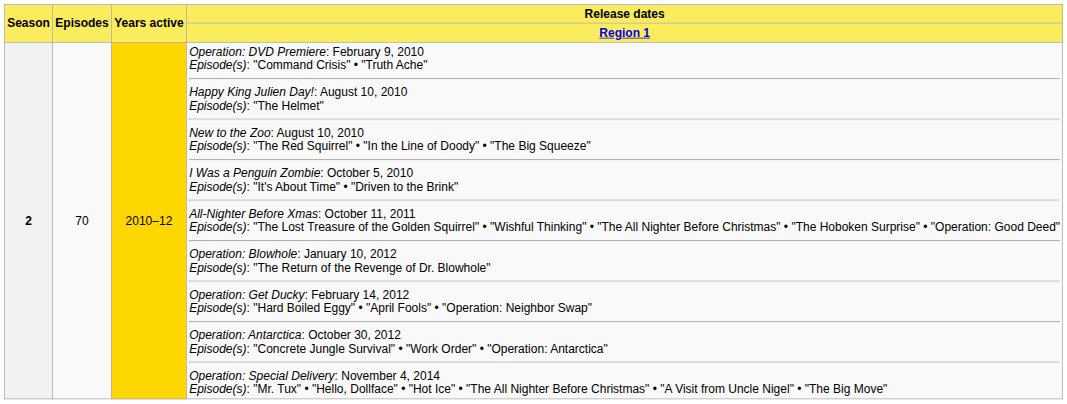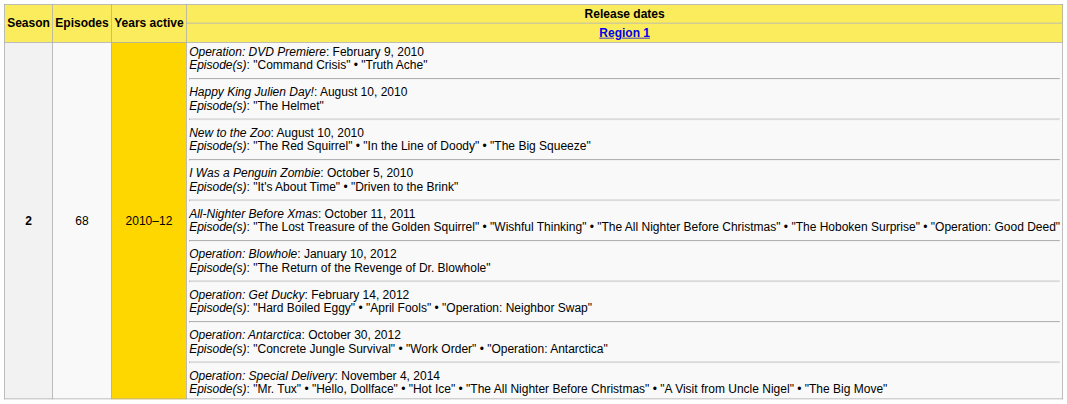 <table class="wikitable">
 <tr>
 <th rowspan=2 style="background:#FBEC5D">Season</th>
 <th rowspan=2 style="background:#FBEC5D">Episodes</th>
 <th rowspan=2 style="background:#FBEC5D">Years active</th>
 <th colspan=1 style="background:#FBEC5D">Release dates</th>
 </tr>
 <tr>
 <th style="background:#FBEC5D"><a href='#'>Region 1</a></th>
 </tr>
 <tr>
 <th>2</th>
-<td style="text-align: center">70</td>
+<td style="text-align: center">68</td>
 <td style="background: gold; text-align: center">2010–12</td>
 <td><em>Operation: DVD Premiere</em>: February 9, 2010<br><em>Episode(s)</em>: "Command Crisis" • "Truth Ache"<hr><em>Happy King Julien Day!</em>: August 10, 2010<br><em>Episode(s)</em>: "The Helmet"<hr><em>New to the Zoo</em>: August 10, 2010<br><em>Episode(s)</em>: "The Red Squirrel" • "In the Line of Doody" • "The Big Squeeze"<hr><em>I Was a Penguin Zombie</em>: October 5, 2010<br><em>Episode(s)</em>: "It's About Time" • "Driven to the Brink"<hr><em>All-Nighter Before Xmas</em>: October 11, 2011<br><em>Episode(s)</em>: "The Lost Treasure of the Golden Squirrel" • "Wishful Thinking" • "The All Nighter Before Christmas" • "The Hoboken Surprise" • "Operation: Good Deed"<hr><em>Operation: Blowhole</em>: January 10, 2012<br><em>Episode(s)</em>: "The Return of the Revenge of Dr. Blowhole"<hr><em>Operation: Get Ducky</em>: February 14, 2012<br><em>Episode(s)</em>: "Hard Boiled Eggy" • "April Fools" • "Operation: Neighbor Swap"<hr><em>Operation: Antarctica</em>: October 30, 2012<br><em>Episode(s)</em>: "Concrete Jungle Survival" • "Work Order" • "Operation: Antarctica"<hr><em>Operation: Special Delivery</em>: November 4, 2014<br><em>Episode(s)</em>: "Mr. Tux" • "Hello, Dollface" • "Hot Ice" • "The All Nighter Before Christmas" • "A Visit from Uncle Nigel" • "The Big Move"</td>
 </tr>
 </table>
